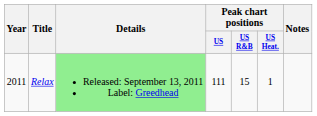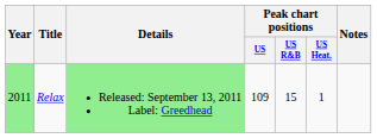 <table class="wikitable" style="text-align: center;">
 <tr>
 <th rowspan="2">Year</th>
 <th rowspan="2">Title</th>
 <th rowspan="2">Details</th>
 <th colspan="3">Peak chart positions</th>
 <th rowspan="2">Notes</th>
 </tr>
 <tr style="font-size: 75%;">
 <th style="width: 3em;"><a href='#'>US</a></th>
 <th style="width: 3em;"><a href='#'>US R&B</a></th>
 <th style="width: 3em;"><a href='#'>US Heat.</a></th>
 </tr>
 <tr>
-<td>2011</td>
+<td style="background: lightgreen;">2011</td>
 <td><em><a href='#'>Relax</a></em></td>
 <td style="background: lightgreen;"><br><ul><li>Released: September 13, 2011</li><li>Label: <a href='#'>Greedhead</a></li></ul></td>
-<td>111</td>
+<td>109</td>
 <td>15</td>
 <td>1</td>
 <td></td>
 </tr>
 </table>
